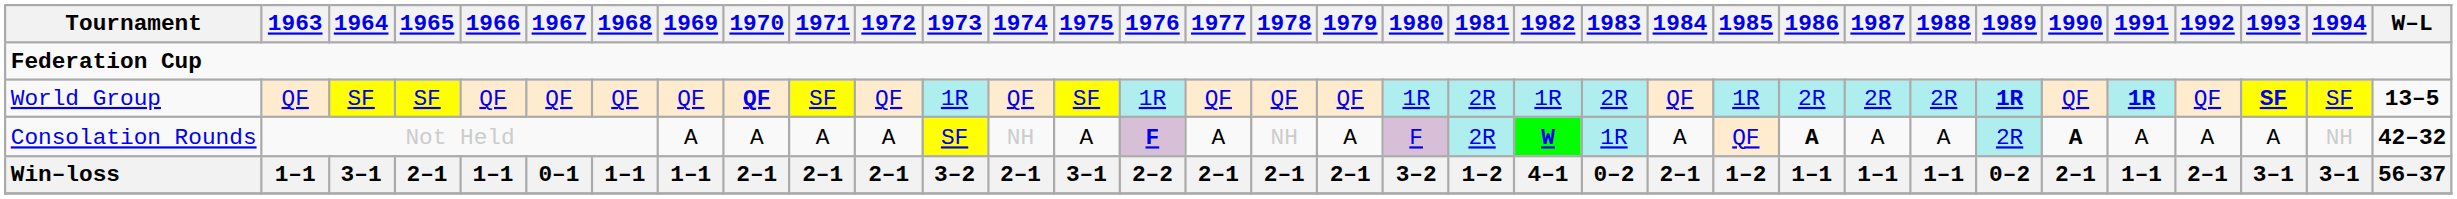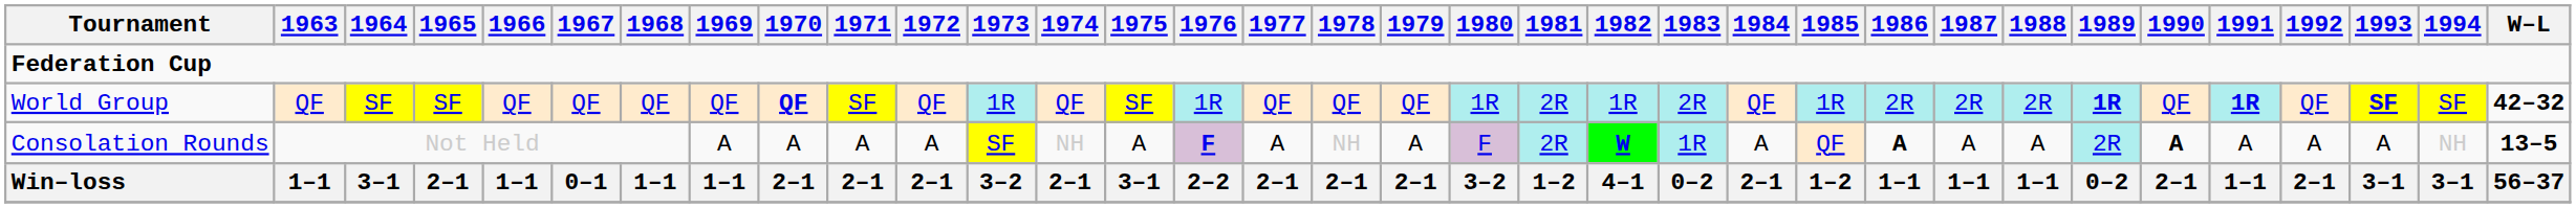 <table class=wikitable style=text-align:center;font-size:80%>
 <tr>
 <th>Tournament</th>
 <th><a href='#'>1963</a></th>
 <th><a href='#'>1964</a></th>
 <th><a href='#'>1965</a></th>
 <th><a href='#'>1966</a></th>
 <th><a href='#'>1967</a></th>
 <th><a href='#'>1968</a></th>
 <th><a href='#'>1969</a></th>
 <th><a href='#'>1970</a></th>
 <th><a href='#'>1971</a></th>
 <th><a href='#'>1972</a></th>
 <th><a href='#'>1973</a></th>
 <th><a href='#'>1974</a></th>
 <th><a href='#'>1975</a></th>
 <th><a href='#'>1976</a></th>
 <th><a href='#'>1977</a></th>
 <th><a href='#'>1978</a></th>
 <th><a href='#'>1979</a></th>
 <th><a href='#'>1980</a></th>
 <th><a href='#'>1981</a></th>
 <th><a href='#'>1982</a></th>
 <th><a href='#'>1983</a></th>
 <th><a href='#'>1984</a></th>
 <th><a href='#'>1985</a></th>
 <th><a href='#'>1986</a></th>
 <th><a href='#'>1987</a></th>
 <th><a href='#'>1988</a></th>
 <th><a href='#'>1989</a></th>
 <th><a href='#'>1990</a></th>
 <th><a href='#'>1991</a></th>
 <th><a href='#'>1992</a></th>
 <th><a href='#'>1993</a></th>
 <th><a href='#'>1994</a></th>
 <th>W–L</th>
 </tr>
 <tr>
 <td colspan=40 align=left><strong>Federation Cup</strong></td>
 </tr>
 <tr>
 <td align=left><a href='#'>World Group</a></td>
 <td bgcolor=ffebcd><a href='#'>QF</a></td>
 <td bgcolor=yellow><a href='#'>SF</a></td>
 <td bgcolor=yellow><a href='#'>SF</a></td>
 <td bgcolor=ffebcd><a href='#'>QF</a></td>
 <td bgcolor=ffebcd><a href='#'>QF</a></td>
 <td bgcolor=ffebcd><a href='#'>QF</a></td>
 <td bgcolor=ffebcd><a href='#'>QF</a></td>
 <td bgcolor=ffebcd><strong><a href='#'>QF</a></strong></td>
 <td bgcolor=yellow><a href='#'>SF</a></td>
 <td bgcolor=ffebcd><a href='#'>QF</a></td>
 <td bgcolor=afeeee><a href='#'>1R</a></td>
 <td bgcolor=ffebcd><a href='#'>QF</a></td>
 <td bgcolor=yellow><a href='#'>SF</a></td>
 <td bgcolor=afeeee><a href='#'>1R</a></td>
 <td bgcolor=ffebcd><a href='#'>QF</a></td>
 <td bgcolor=ffebcd><a href='#'>QF</a></td>
 <td bgcolor=ffebcd><a href='#'>QF</a></td>
 <td bgcolor=afeeee><a href='#'>1R</a></td>
 <td bgcolor=afeeee><a href='#'>2R</a></td>
 <td bgcolor=afeeee><a href='#'>1R</a></td>
 <td bgcolor=afeeee><a href='#'>2R</a></td>
 <td bgcolor=ffebcd><a href='#'>QF</a></td>
 <td bgcolor=afeeee><a href='#'>1R</a></td>
 <td bgcolor=afeeee><a href='#'>2R</a></td>
 <td bgcolor=afeeee><a href='#'>2R</a></td>
 <td bgcolor=afeeee><a href='#'>2R</a></td>
 <td bgcolor=afeeee><strong><a href='#'>1R</a></strong></td>
 <td bgcolor=ffebcd><a href='#'>QF</a></td>
 <td bgcolor=afeeee><strong><a href='#'>1R</a></strong></td>
 <td bgcolor=ffebcd><a href='#'>QF</a></td>
 <td bgcolor=yellow><strong><a href='#'>SF</a></strong></td>
 <td bgcolor=yellow><a href='#'>SF</a></td>
-<td><strong>13–5</strong></td>
+<td><strong>42–32</strong></td>
 </tr>
 <tr>
 <td align=left><a href='#'>Consolation Rounds</a></td>
 <td colspan=6 style=color:#ccc>Not Held</td>
 <td>A</td>
 <td>A</td>
 <td>A</td>
 <td>A</td>
 <td bgcolor=yellow><a href='#'>SF</a></td>
 <td style=color:#ccc>NH</td>
 <td>A</td>
 <td bgcolor=thistle><strong><a href='#'>F</a></strong></td>
 <td>A</td>
 <td style=color:#ccc>NH</td>
 <td>A</td>
 <td bgcolor=thistle><a href='#'>F</a></td>
 <td bgcolor=afeeee><a href='#'>2R</a></td>
 <td bgcolor=lime><a href='#'><strong>W</strong></a></td>
 <td bgcolor=afeeee><a href='#'>1R</a></td>
 <td>A</td>
 <td bgcolor=ffebcd><a href='#'>QF</a></td>
 <td><strong>A</strong></td>
 <td>A</td>
 <td>A</td>
 <td bgcolor=afeeee><a href='#'>2R</a></td>
 <td><strong>A</strong></td>
 <td>A</td>
 <td>A</td>
 <td>A</td>
 <td style=color:#ccc>NH</td>
-<td><strong>42–32</strong></td>
+<td><strong>13–5</strong></td>
 </tr>
 <tr>
 <th style=text-align:left>Win–loss</th>
 <th>1–1</th>
 <th>3–1</th>
 <th>2–1</th>
 <th>1–1</th>
 <th>0–1</th>
 <th>1–1</th>
 <th>1–1</th>
 <th>2–1</th>
 <th>2–1</th>
 <th>2–1</th>
 <th>3–2</th>
 <th>2–1</th>
 <th>3–1</th>
 <th>2–2</th>
 <th>2–1</th>
 <th>2–1</th>
 <th>2–1</th>
 <th>3–2</th>
 <th>1–2</th>
 <th>4–1</th>
 <th>0–2</th>
 <th>2–1</th>
 <th>1–2</th>
 <th>1–1</th>
 <th>1–1</th>
 <th>1–1</th>
 <th>0–2</th>
 <th>2–1</th>
 <th>1–1</th>
 <th>2–1</th>
 <th>3–1</th>
 <th>3–1</th>
 <th>56–37</th>
 </tr>
 <tr>
 </tr>
 </table>
